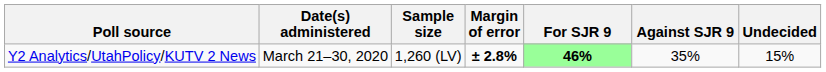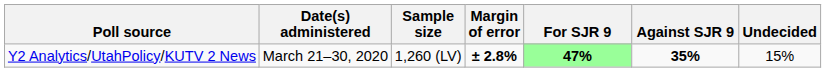 <table class="wikitable" style="font-size:90%;text-align:center;">
 <tr valign=bottom>
 <th>Poll source</th>
 <th>Date(s)<br>administered</th>
 <th>Sample<br>size</th>
 <th>Margin<br>of error</th>
 <th style="width:100px;">For SJR 9</th>
 <th style="width:100px;">Against SJR 9</th>
 <th>Undecided</th>
 </tr>
 <tr>
 <td style="text-align:left;"><a href='#'>Y2 Analytics</a>/<a href='#'>UtahPolicy</a>/<a href='#'>KUTV 2 News</a></td>
 <td>March 21–30, 2020</td>
 <td>1,260 (LV)</td>
 <td><strong>± 2.8%</strong></td>
-<td style="background: rgb(153, 255, 153);"><strong>46%</strong></td>
-<td>35%</td>
+<td style="background: rgb(153, 255, 153);"><strong>47%</strong></td>
+<td><strong>35%</strong></td>
 <td>15%</td>
 </tr>
 </table>
